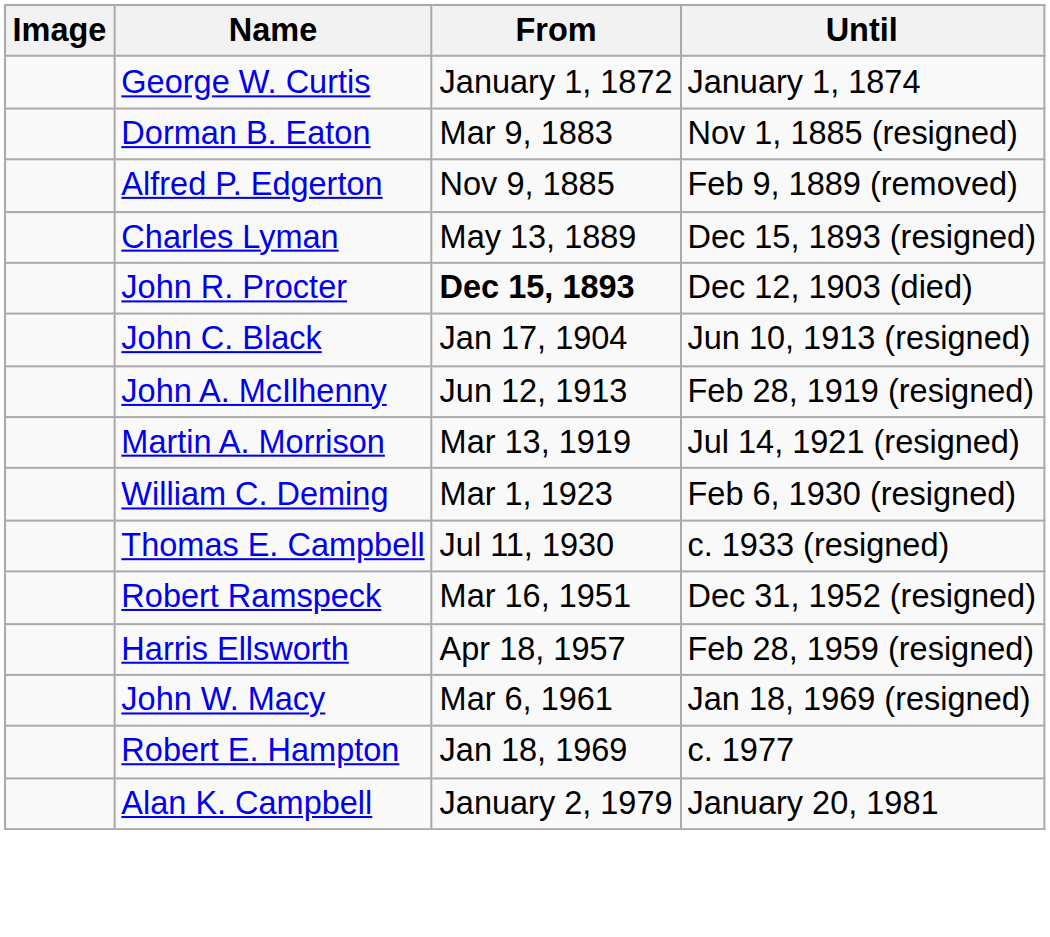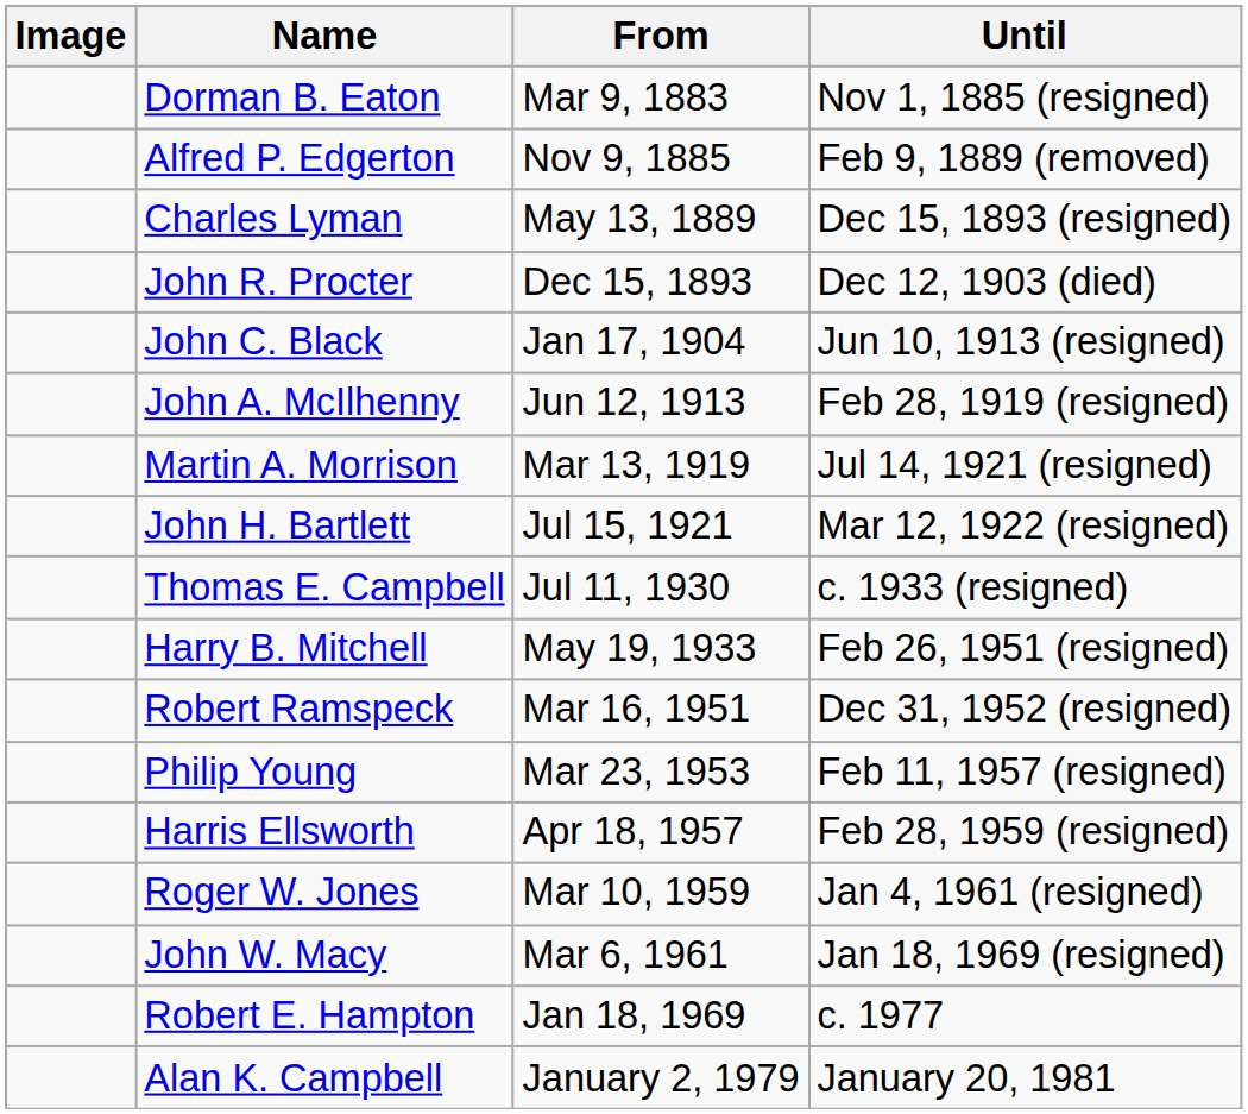 <table class="wikitable">
 <tr>
 <th>Image</th>
 <th>Name</th>
 <th>From</th>
 <th>Until</th>
-</tr>
-<tr>
-<td></td>
-<td><a href='#'>George W. Curtis</a></td>
-<td>January 1, 1872</td>
-<td>January 1, 1874</td>
 </tr>
 <tr>
 <td></td>
 <td><a href='#'>Dorman B. Eaton</a></td>
 <td>Mar 9, 1883 </td>
 <td>Nov 1, 1885 (resigned)</td>
 </tr>
 <tr>
 <td></td>
 <td><a href='#'>Alfred P. Edgerton</a></td>
 <td>Nov 9, 1885 </td>
 <td>Feb 9, 1889 (removed)</td>
 </tr>
 <tr>
 <td></td>
 <td><a href='#'>Charles Lyman</a></td>
 <td>May 13, 1889 </td>
 <td>Dec 15, 1893 (resigned)</td>
 </tr>
 <tr>
 <td></td>
 <td><a href='#'>John R. Procter</a></td>
-<td><strong>Dec 15, 1893 </strong></td>
+<td>Dec 15, 1893 </td>
 <td>Dec 12, 1903 (died)</td>
 </tr>
 <tr>
 <td></td>
 <td><a href='#'>John C. Black</a></td>
 <td>Jan 17, 1904 </td>
 <td>Jun 10, 1913 (resigned)</td>
 </tr>
 <tr>
 <td></td>
 <td><a href='#'>John A. McIlhenny</a></td>
 <td>Jun 12, 1913 </td>
 <td>Feb 28, 1919 (resigned)</td>
 </tr>
 <tr>
 <td></td>
 <td><a href='#'>Martin A. Morrison</a></td>
 <td>Mar 13, 1919 </td>
 <td>Jul 14, 1921 (resigned)</td>
 </tr>
 <tr>
 <td></td>
-<td><a href='#'>William C. Deming</a></td>
-<td>Mar 1, 1923 </td>
-<td>Feb 6, 1930 (resigned)</td>
+<td><a href='#'>John H. Bartlett</a></td>
+<td>Jul 15, 1921 </td>
+<td>Mar 12, 1922 (resigned)</td>
 </tr>
 <tr>
 <td></td>
 <td><a href='#'>Thomas E. Campbell</a></td>
 <td>Jul 11, 1930 </td>
 <td>c. 1933 (resigned)</td>
 </tr>
 <tr>
 <td></td>
+<td><a href='#'>Harry B. Mitchell</a></td>
+<td>May 19, 1933 </td>
+<td>Feb 26, 1951 (resigned)</td>
+</tr>
+<tr>
+<td></td>
 <td><a href='#'>Robert Ramspeck</a></td>
 <td>Mar 16, 1951 </td>
 <td>Dec 31, 1952 (resigned)</td>
 </tr>
 <tr>
 <td></td>
+<td><a href='#'>Philip Young</a></td>
+<td>Mar 23, 1953 </td>
+<td>Feb 11, 1957 (resigned)</td>
+</tr>
+<tr>
+<td></td>
 <td><a href='#'>Harris Ellsworth</a></td>
 <td>Apr 18, 1957 </td>
 <td>Feb 28, 1959 (resigned)</td>
+</tr>
+<tr>
+<td></td>
+<td><a href='#'>Roger W. Jones</a></td>
+<td>Mar 10, 1959 </td>
+<td>Jan 4, 1961 (resigned)</td>
 </tr>
 <tr>
 <td></td>
 <td><a href='#'>John W. Macy</a></td>
 <td>Mar 6, 1961 </td>
 <td>Jan 18, 1969 (resigned)</td>
 </tr>
 <tr>
 <td></td>
 <td><a href='#'>Robert E. Hampton</a></td>
 <td>Jan 18, 1969 </td>
 <td>c. 1977</td>
 </tr>
 <tr>
 <td></td>
 <td><a href='#'>Alan K. Campbell</a></td>
 <td>January 2, 1979</td>
 <td>January 20, 1981</td>
 </tr>
 </table>
